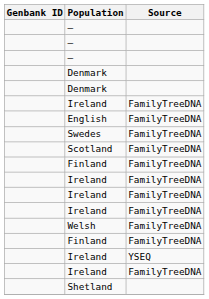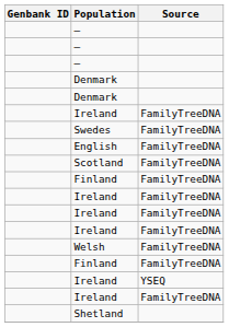 <table class="wikitable sortable">
 <tr>
 <th scope="col">Genbank ID</th>
 <th scope="col">Population</th>
 <th scope="col">Source</th>
 </tr>
 <tr>
 <td></td>
 <td>–</td>
 <td></td>
 </tr>
 <tr>
 <td></td>
 <td>–</td>
 <td></td>
 </tr>
 <tr>
 <td></td>
 <td>–</td>
 <td></td>
 </tr>
 <tr>
 <td></td>
 <td>Denmark</td>
 <td></td>
 </tr>
 <tr>
 <td></td>
 <td>Denmark</td>
 <td></td>
 </tr>
 <tr>
 <td></td>
 <td>Ireland</td>
 <td>FamilyTreeDNA</td>
 </tr>
 <tr>
 <td></td>
-<td>English</td>
+<td>Swedes</td>
 <td>FamilyTreeDNA</td>
 </tr>
 <tr>
 <td></td>
-<td>Swedes</td>
+<td>English</td>
 <td>FamilyTreeDNA</td>
 </tr>
 <tr>
 <td></td>
 <td>Scotland</td>
 <td>FamilyTreeDNA</td>
 </tr>
 <tr>
 <td></td>
 <td>Finland</td>
 <td>FamilyTreeDNA</td>
 </tr>
 <tr>
 <td></td>
 <td>Ireland</td>
 <td>FamilyTreeDNA</td>
 </tr>
 <tr>
 <td></td>
 <td>Ireland</td>
 <td>FamilyTreeDNA</td>
 </tr>
 <tr>
 <td></td>
 <td>Ireland</td>
 <td>FamilyTreeDNA</td>
 </tr>
 <tr>
 <td></td>
 <td>Welsh</td>
 <td>FamilyTreeDNA</td>
 </tr>
 <tr>
 <td></td>
 <td>Finland</td>
 <td>FamilyTreeDNA</td>
 </tr>
 <tr>
 <td></td>
 <td>Ireland</td>
 <td>YSEQ</td>
 </tr>
 <tr>
 <td></td>
 <td>Ireland</td>
 <td>FamilyTreeDNA</td>
 </tr>
 <tr>
 <td></td>
 <td>Shetland</td>
 <td></td>
 </tr>
 <tr>
 </tr>
 </table>
